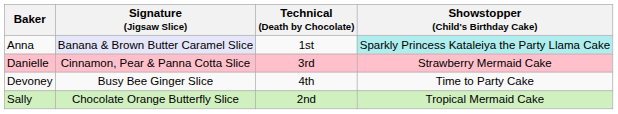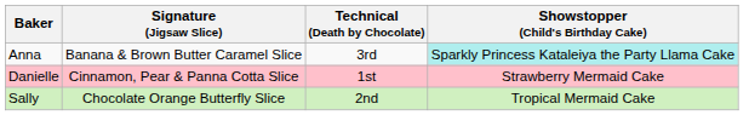 <table class="wikitable" style="text-align:center;">
 <tr>
 <th>Baker</th>
 <th>Signature<br><small>(Jigsaw Slice)</small></th>
 <th>Technical<br><small>(Death by Chocolate)</small></th>
 <th>Showstopper<br><small>(Child's Birthday Cake)</small></th>
 </tr>
 <tr>
 <td align="left">Anna</td>
-<td style="background: lavender;">Banana & Brown Butter Caramel Slice</td>
-<td>1st</td>
+<td>Banana & Brown Butter Caramel Slice</td>
+<td>3rd</td>
 <td style="background: paleturquoise;">Sparkly Princess Kataleiya the Party Llama Cake</td>
 </tr>
 <tr style="background:pink;">
 <td align="left">Danielle</td>
 <td>Cinnamon, Pear & Panna Cotta Slice</td>
-<td>3rd</td>
+<td>1st</td>
 <td>Strawberry Mermaid Cake</td>
-</tr>
-<tr>
-<td align="left">Devoney</td>
-<td>Busy Bee Ginger Slice</td>
-<td>4th</td>
-<td>Time to Party Cake</td>
 </tr>
 <tr style="background:#d0f0c0;">
 <td align="left">Sally</td>
 <td>Chocolate Orange Butterfly Slice</td>
 <td>2nd</td>
 <td>Tropical Mermaid Cake</td>
 </tr>
 </table>
